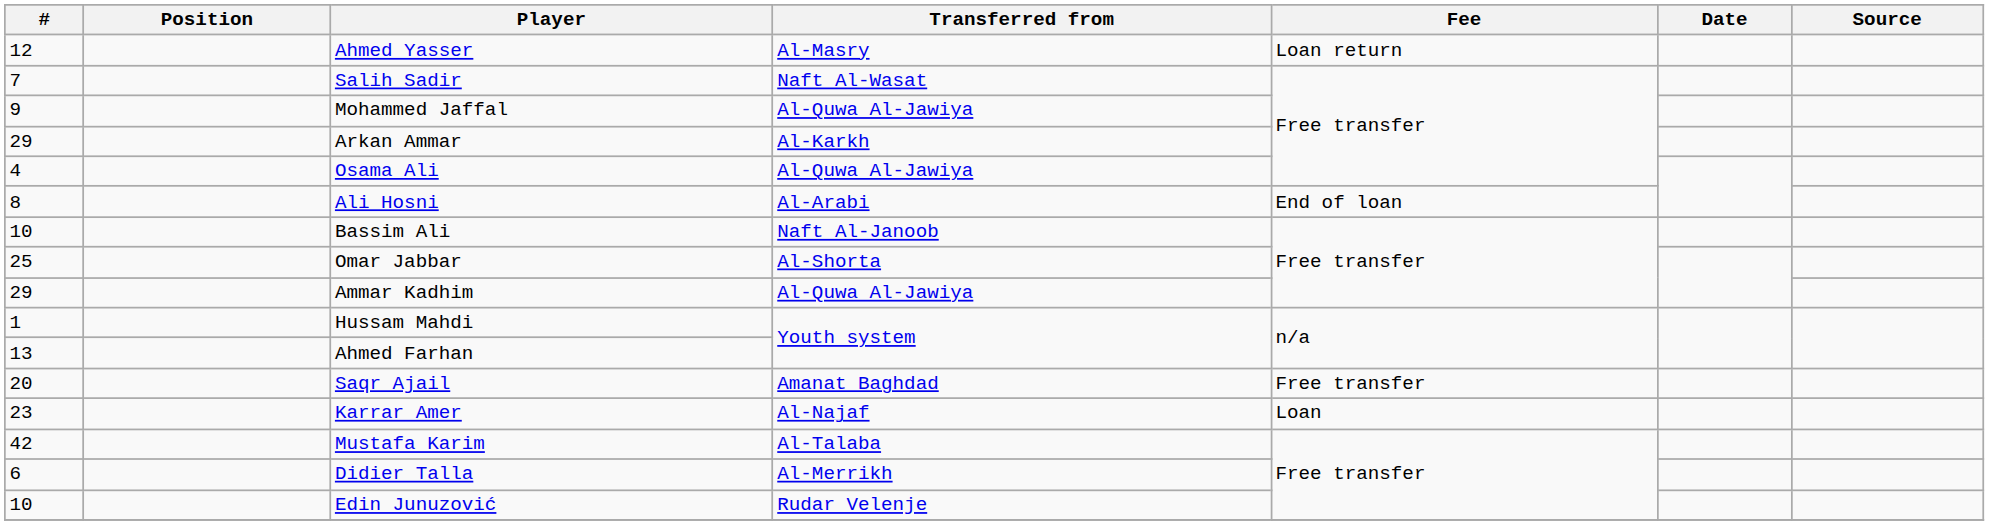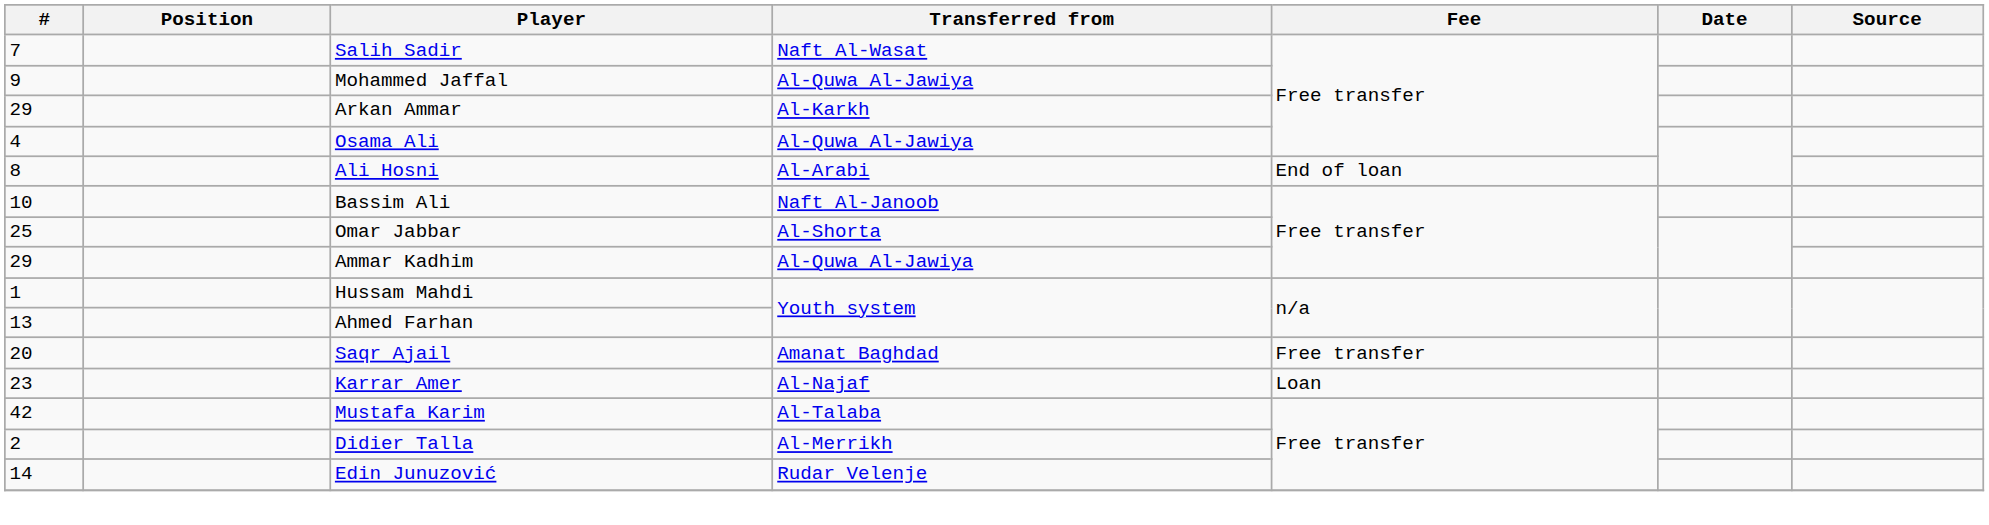 <table class="wikitable sortable" style="width:90%; text-align:center; font-size:85%; text-align:left;">
 <tr>
 <th>#</th>
 <th>Position</th>
 <th>Player</th>
 <th>Transferred from</th>
 <th>Fee</th>
 <th>Date</th>
 <th>Source</th>
-</tr>
-<tr>
-<td>12</td>
-<td></td>
-<td> <a href='#'>Ahmed Yasser</a></td>
-<td> <a href='#'>Al-Masry</a></td>
-<td>Loan return</td>
-<td></td>
-<td></td>
 </tr>
 <tr>
 <td>7</td>
 <td></td>
 <td> <a href='#'>Salih Sadir</a></td>
 <td> <a href='#'>Naft Al-Wasat</a></td>
 <td rowspan=4>Free transfer</td>
 <td></td>
 <td></td>
 </tr>
 <tr>
 <td>9</td>
 <td></td>
 <td> Mohammed Jaffal</td>
 <td> <a href='#'>Al-Quwa Al-Jawiya</a></td>
 <td></td>
 <td></td>
 </tr>
 <tr>
 <td>29</td>
 <td></td>
 <td> Arkan Ammar</td>
 <td> <a href='#'>Al-Karkh</a></td>
 <td></td>
 <td></td>
 </tr>
 <tr>
 <td>4</td>
 <td></td>
 <td> <a href='#'>Osama Ali</a></td>
 <td> <a href='#'>Al-Quwa Al-Jawiya</a></td>
 <td rowspan=2></td>
 <td></td>
 </tr>
 <tr>
 <td>8</td>
 <td></td>
 <td> <a href='#'>Ali Hosni</a></td>
 <td> <a href='#'>Al-Arabi</a></td>
 <td>End of loan</td>
 <td></td>
 </tr>
 <tr>
 <td>10</td>
 <td></td>
 <td> Bassim Ali</td>
 <td> <a href='#'>Naft Al-Janoob</a></td>
 <td rowspan=3>Free transfer</td>
 <td></td>
 <td></td>
 </tr>
 <tr>
 <td>25</td>
 <td></td>
 <td> Omar Jabbar</td>
 <td> <a href='#'>Al-Shorta</a></td>
 <td rowspan=2></td>
 <td></td>
 </tr>
 <tr>
 <td>29</td>
 <td></td>
 <td> Ammar Kadhim</td>
 <td> <a href='#'>Al-Quwa Al-Jawiya</a></td>
 <td></td>
 </tr>
 <tr>
 <td>1</td>
 <td></td>
 <td> Hussam Mahdi</td>
 <td rowspan=2><a href='#'>Youth system</a></td>
 <td rowspan=2>n/a</td>
 <td rowspan=2></td>
 <td rowspan=2></td>
 </tr>
 <tr>
 <td>13</td>
 <td></td>
 <td> Ahmed Farhan</td>
 </tr>
 <tr>
 <td>20</td>
 <td></td>
 <td> <a href='#'>Saqr Ajail</a></td>
 <td> <a href='#'>Amanat Baghdad</a></td>
 <td rowspan=1>Free transfer</td>
 <td></td>
 <td></td>
 </tr>
 <tr>
 <td>23</td>
 <td></td>
 <td> <a href='#'>Karrar Amer</a></td>
 <td> <a href='#'>Al-Najaf</a></td>
 <td>Loan</td>
 <td></td>
 <td></td>
 </tr>
 <tr>
 <td>42</td>
 <td></td>
 <td> <a href='#'>Mustafa Karim</a></td>
 <td> <a href='#'>Al-Talaba</a></td>
 <td rowspan=3>Free transfer</td>
 <td></td>
 <td></td>
 </tr>
 <tr>
-<td>6</td>
+<td>2</td>
 <td></td>
 <td> <a href='#'>Didier Talla</a></td>
 <td> <a href='#'>Al-Merrikh</a></td>
 <td></td>
 <td></td>
 </tr>
 <tr>
-<td>10</td>
+<td>14</td>
 <td></td>
 <td> <a href='#'>Edin Junuzović</a></td>
 <td> <a href='#'>Rudar Velenje</a></td>
 <td></td>
 <td></td>
 </tr>
 <tr>
 </tr>
 </table>
